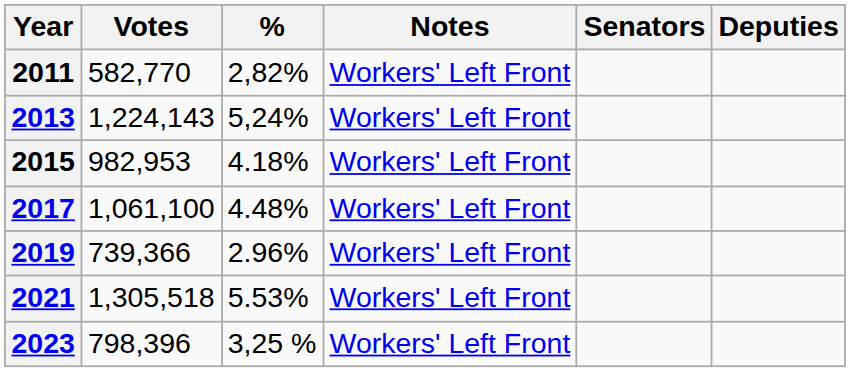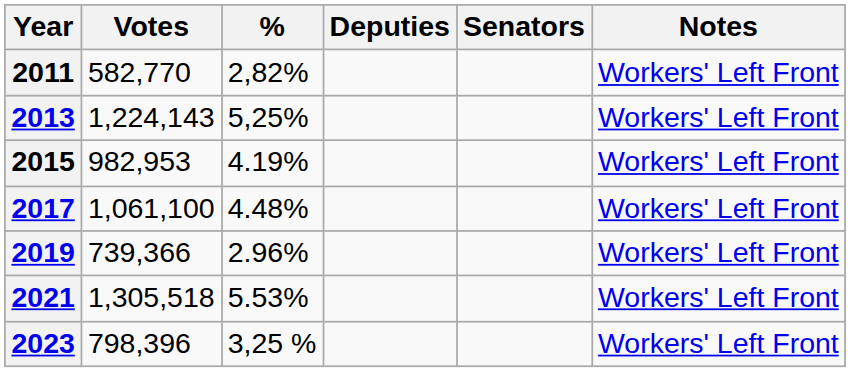 <table class="wikitable">
 <tr>
 <th>Year</th>
 <th>Votes</th>
 <th>%</th>
+<th>Deputies</th>
+<th>Senators</th>
 <th>Notes</th>
-<th>Senators</th>
-<th>Deputies</th>
 </tr>
 <tr>
 <th>2011</th>
 <td>582,770</td>
 <td>2,82%</td>
-<td><a href='#'>Workers' Left Front</a></td>
 <td></td>
 <td></td>
+<td><a href='#'>Workers' Left Front</a></td>
 </tr>
 <tr>
 <th><a href='#'>2013</a></th>
 <td>1,224,143</td>
-<td>5,24%</td>
-<td><a href='#'>Workers' Left Front</a></td>
+<td>5,25%</td>
 <td></td>
 <td></td>
+<td><a href='#'>Workers' Left Front</a></td>
 </tr>
 <tr>
 <th>2015</th>
 <td>982,953</td>
-<td>4.18%</td>
-<td><a href='#'>Workers' Left Front</a></td>
+<td>4.19%</td>
 <td></td>
 <td></td>
+<td><a href='#'>Workers' Left Front</a></td>
 </tr>
 <tr>
 <th><a href='#'>2017</a></th>
 <td>1,061,100</td>
 <td>4.48%</td>
-<td><a href='#'>Workers' Left Front</a></td>
 <td></td>
 <td></td>
+<td><a href='#'>Workers' Left Front</a></td>
 </tr>
 <tr>
 <th><a href='#'>2019</a></th>
 <td>739,366</td>
 <td>2.96%</td>
-<td><a href='#'>Workers' Left Front</a></td>
 <td></td>
 <td></td>
+<td><a href='#'>Workers' Left Front</a></td>
 </tr>
 <tr>
 <th><a href='#'>2021</a></th>
 <td>1,305,518</td>
 <td>5.53%</td>
-<td><a href='#'>Workers' Left Front</a></td>
 <td></td>
 <td></td>
+<td><a href='#'>Workers' Left Front</a></td>
 </tr>
 <tr>
 <th><a href='#'>2023</a></th>
 <td>798,396</td>
 <td>3,25 %</td>
-<td><a href='#'>Workers' Left Front</a></td>
 <td></td>
 <td></td>
+<td><a href='#'>Workers' Left Front</a></td>
 </tr>
 </table>
